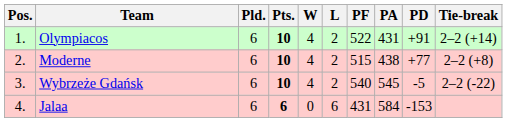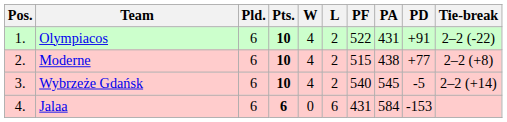 <table class="wikitable" style="text-align:center">
 <tr>
 <th width=15>Pos.</th>
 <th width=220>Team</th>
 <th width=20>Pld.</th>
 <th width=20>Pts.</th>
 <th width=20>W</th>
 <th width=20>L</th>
 <th width=20>PF</th>
 <th width=20>PA</th>
 <th width=20>PD</th>
 <th>Tie-break</th>
 </tr>
 <tr style="background: #ccffcc;">
 <td>1.</td>
 <td align=left> <a href='#'>Olympiacos</a></td>
 <td>6</td>
 <td><strong>10</strong></td>
 <td>4</td>
 <td>2</td>
 <td>522</td>
 <td>431</td>
 <td>+91</td>
-<td>2–2 (+14)</td>
+<td>2–2 (-22)</td>
 </tr>
 <tr style="background: #ffcccc;">
 <td>2.</td>
 <td align=left> <a href='#'>Moderne</a></td>
 <td>6</td>
 <td><strong>10</strong></td>
 <td>4</td>
 <td>2</td>
 <td>515</td>
 <td>438</td>
 <td>+77</td>
 <td>2–2 (+8)</td>
 </tr>
 <tr style="background: #ffcccc;">
 <td>3.</td>
 <td align=left> <a href='#'>Wybrzeże Gdańsk</a></td>
 <td>6</td>
 <td><strong>10</strong></td>
 <td>4</td>
 <td>2</td>
 <td>540</td>
 <td>545</td>
 <td>-5</td>
-<td>2–2 (-22)</td>
+<td>2–2 (+14)</td>
 </tr>
 <tr style="background: #ffcccc;">
 <td>4.</td>
 <td align=left> <a href='#'>Jalaa</a></td>
 <td>6</td>
 <td><strong>6</strong></td>
 <td>0</td>
 <td>6</td>
 <td>431</td>
 <td>584</td>
 <td>-153</td>
 <td></td>
 </tr>
 </table>
